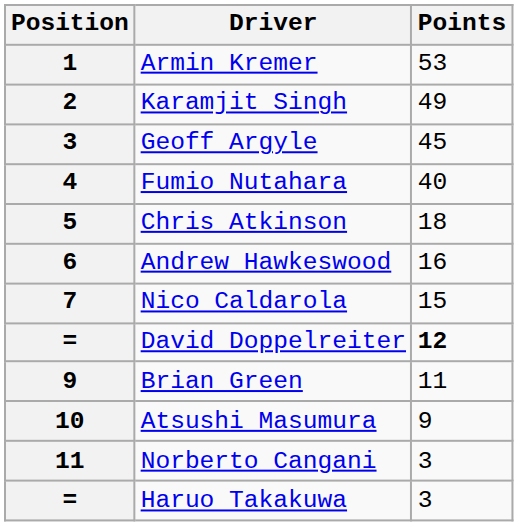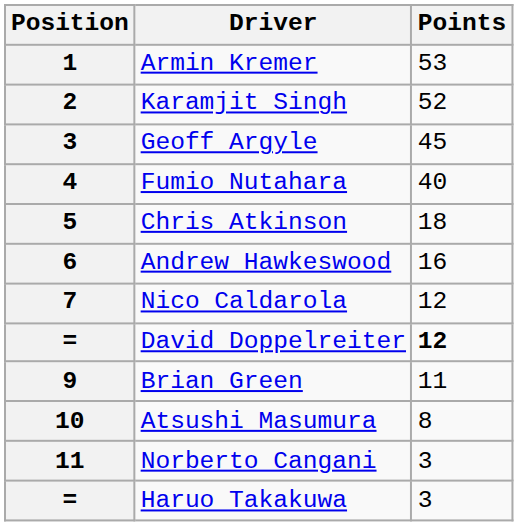 <table class="wikitable" style="font-size: 95%;">
 <tr>
 <th>Position</th>
 <th>Driver</th>
 <th>Points</th>
 </tr>
 <tr>
 <th>1</th>
 <td> <a href='#'>Armin Kremer</a></td>
 <td>53</td>
 </tr>
 <tr>
 <th>2</th>
 <td> <a href='#'>Karamjit Singh</a></td>
-<td>49</td>
+<td>52</td>
 </tr>
 <tr>
 <th>3</th>
 <td> <a href='#'>Geoff Argyle</a></td>
 <td>45</td>
 </tr>
 <tr>
 <th>4</th>
 <td> <a href='#'>Fumio Nutahara</a></td>
 <td>40</td>
 </tr>
 <tr>
 <th>5</th>
 <td> <a href='#'>Chris Atkinson</a></td>
 <td>18</td>
 </tr>
 <tr>
 <th>6</th>
 <td> <a href='#'>Andrew Hawkeswood</a></td>
 <td>16</td>
 </tr>
 <tr>
 <th>7</th>
 <td> <a href='#'>Nico Caldarola</a></td>
-<td>15</td>
+<td>12</td>
 </tr>
 <tr>
 <th>=</th>
 <td> <a href='#'>David Doppelreiter</a></td>
 <td><strong>12</strong></td>
 </tr>
 <tr>
 <th>9</th>
 <td> <a href='#'>Brian Green</a></td>
 <td>11</td>
 </tr>
 <tr>
 <th>10</th>
 <td> <a href='#'>Atsushi Masumura</a></td>
-<td>9</td>
+<td>8</td>
 </tr>
 <tr>
 <th>11</th>
 <td> <a href='#'>Norberto Cangani</a></td>
 <td>3</td>
 </tr>
 <tr>
 <th>=</th>
 <td> <a href='#'>Haruo Takakuwa</a></td>
 <td>3</td>
 </tr>
 </table>
